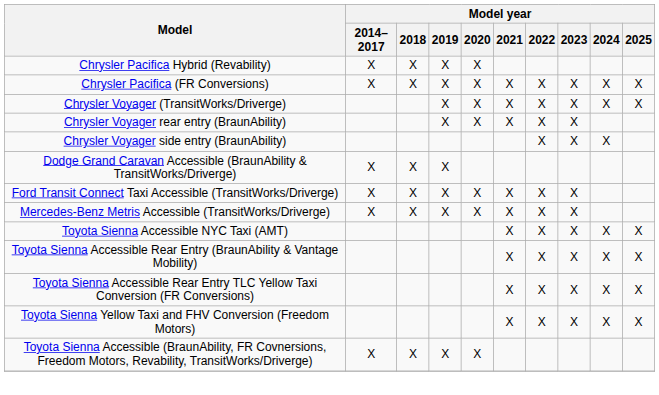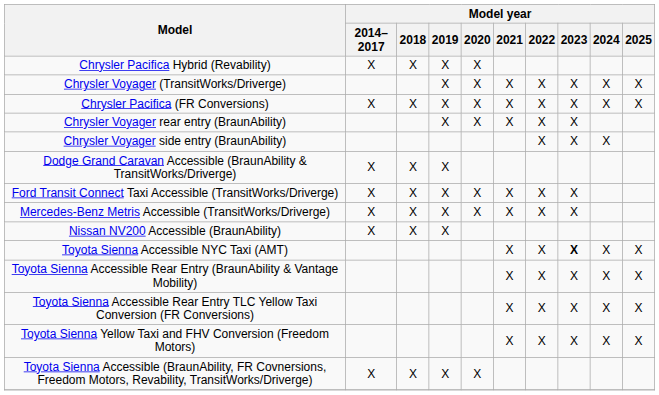 <table class="wikitable">
 <tr>
 <th rowspan=2>Model</th>
 <th colspan="9">Model year</th>
 </tr>
 <tr>
 <th>2014–2017</th>
 <th>2018</th>
 <th>2019</th>
 <th>2020</th>
 <th>2021</th>
 <th>2022</th>
 <th>2023</th>
 <th>2024</th>
 <th>2025</th>
 </tr>
 <tr align=center>
 <td><a href='#'>Chrysler Pacifica</a> Hybrid (Revability)</td>
 <td>X</td>
 <td>X</td>
 <td>X</td>
 <td>X</td>
 <td></td>
 <td></td>
 <td></td>
 <td></td>
 <td></td>
 </tr>
 <tr align=center>
-<td><a href='#'>Chrysler Pacifica</a> (FR Conversions)</td>
-<td>X</td>
-<td>X</td>
+<td><a href='#'>Chrysler Voyager</a> (TransitWorks/Driverge)</td>
+<td></td>
+<td></td>
 <td>X</td>
 <td>X</td>
 <td>X</td>
 <td>X</td>
 <td>X</td>
 <td>X</td>
 <td>X</td>
 </tr>
 <tr align=center>
-<td><a href='#'>Chrysler Voyager</a> (TransitWorks/Driverge)</td>
-<td></td>
-<td></td>
+<td><a href='#'>Chrysler Pacifica</a> (FR Conversions)</td>
+<td>X</td>
+<td>X</td>
 <td>X</td>
 <td>X</td>
 <td>X</td>
 <td>X</td>
 <td>X</td>
 <td>X</td>
 <td>X</td>
 </tr>
 <tr align=center>
 <td><a href='#'>Chrysler Voyager</a> rear entry (BraunAbility)</td>
 <td></td>
 <td></td>
 <td>X</td>
 <td>X</td>
 <td>X</td>
 <td>X</td>
 <td>X</td>
 <td></td>
 </tr>
 <tr align=center>
 <td><a href='#'>Chrysler Voyager</a> side entry (BraunAbility)</td>
 <td></td>
 <td></td>
 <td></td>
 <td></td>
 <td></td>
 <td>X</td>
 <td>X</td>
 <td>X</td>
 <td></td>
 </tr>
 <tr align=center>
 <td><a href='#'>Dodge Grand Caravan</a> Accessible (BraunAbility & TransitWorks/Driverge)</td>
 <td>X</td>
 <td>X</td>
 <td>X</td>
 <td></td>
 <td></td>
 <td></td>
 <td></td>
 <td></td>
 <td></td>
 </tr>
 <tr align=center>
 <td><a href='#'>Ford Transit Connect</a> Taxi Accessible (TransitWorks/Driverge)</td>
 <td>X</td>
 <td>X</td>
 <td>X</td>
 <td>X</td>
 <td>X</td>
 <td>X</td>
 <td>X</td>
 <td></td>
 <td></td>
 </tr>
 <tr align=center>
 <td><a href='#'>Mercedes-Benz Metris</a> Accessible (TransitWorks/Driverge)</td>
 <td>X</td>
 <td>X</td>
 <td>X</td>
 <td>X</td>
 <td>X</td>
 <td>X</td>
 <td>X</td>
 <td></td>
 <td></td>
 </tr>
 <tr align=center>
+<td><a href='#'>Nissan NV200</a> Accessible (BraunAbility)</td>
+<td>X</td>
+<td>X</td>
+<td>X</td>
+<td></td>
+<td></td>
+<td></td>
+<td></td>
+<td></td>
+<td></td>
+</tr>
+<tr align=center>
 <td><a href='#'>Toyota Sienna</a> Accessible NYC Taxi (AMT)</td>
 <td></td>
 <td></td>
 <td></td>
 <td></td>
 <td>X</td>
 <td>X</td>
-<td>X</td>
+<td><strong>X</strong></td>
 <td>X</td>
 <td>X</td>
 </tr>
 <tr align=center>
 <td><a href='#'>Toyota Sienna</a> Accessible Rear Entry (BraunAbility & Vantage Mobility)</td>
 <td></td>
 <td></td>
 <td></td>
 <td></td>
 <td>X</td>
 <td>X</td>
 <td>X</td>
 <td>X</td>
 <td>X</td>
 </tr>
 <tr align=center>
 <td><a href='#'>Toyota Sienna</a> Accessible Rear Entry TLC Yellow Taxi Conversion (FR Conversions)</td>
 <td></td>
 <td></td>
 <td></td>
 <td></td>
 <td>X</td>
 <td>X</td>
 <td>X</td>
 <td>X</td>
 <td>X</td>
 </tr>
 <tr align=center>
 <td><a href='#'>Toyota Sienna</a> Yellow Taxi and FHV Conversion (Freedom Motors)</td>
 <td></td>
 <td></td>
 <td></td>
 <td></td>
 <td>X</td>
 <td>X</td>
 <td>X</td>
 <td>X</td>
 <td>X</td>
 </tr>
 <tr align=center>
 <td><a href='#'>Toyota Sienna</a> Accessible (BraunAbility, FR Covnersions, Freedom Motors, Revability, TransitWorks/Driverge)</td>
 <td>X</td>
 <td>X</td>
 <td>X</td>
 <td>X</td>
 <td></td>
 <td></td>
 <td></td>
 <td></td>
 <td></td>
 </tr>
 <tr>
 </tr>
 </table>
